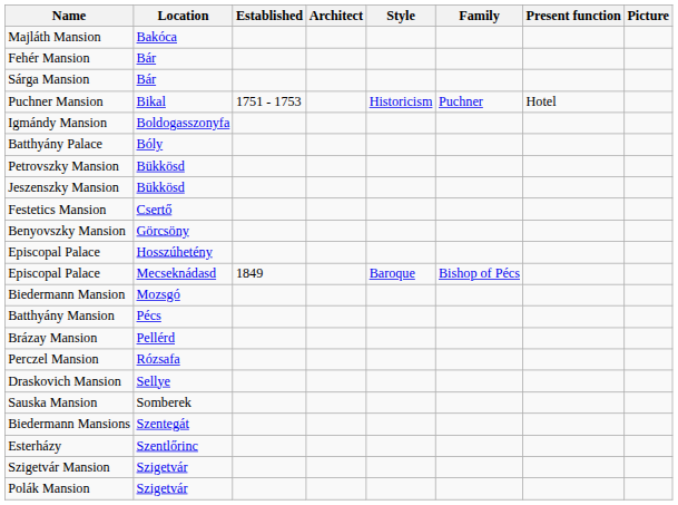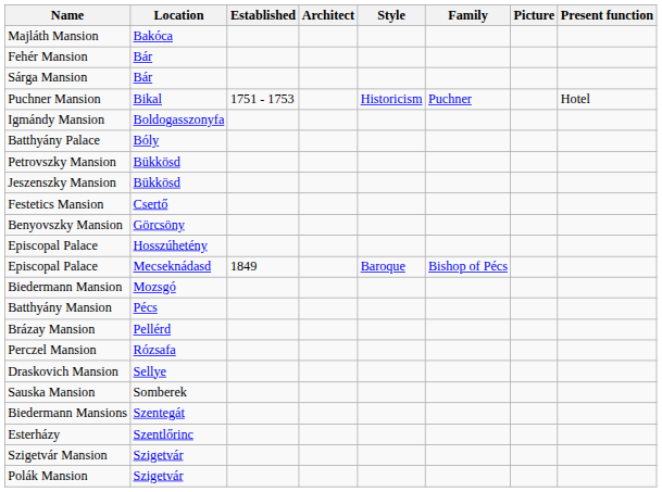 <table class="sortable wikitable">
 <tr>
 <th>Name</th>
 <th>Location</th>
 <th>Established</th>
 <th>Architect</th>
 <th>Style</th>
 <th>Family</th>
+<th>Picture</th>
 <th>Present function</th>
-<th>Picture</th>
 </tr>
 <tr>
 <td>Majláth Mansion</td>
 <td><a href='#'>Bakóca</a></td>
 <td></td>
 <td></td>
 <td></td>
 <td></td>
 <td></td>
 <td></td>
 </tr>
 <tr>
 <td>Fehér Mansion</td>
 <td><a href='#'>Bár</a></td>
 <td></td>
 <td></td>
 <td></td>
 <td></td>
 <td></td>
 <td></td>
 </tr>
 <tr>
 <td>Sárga Mansion</td>
 <td><a href='#'>Bár</a></td>
 <td></td>
 <td></td>
 <td></td>
 <td></td>
 <td></td>
 <td></td>
 </tr>
 <tr>
 <td>Puchner Mansion</td>
 <td><a href='#'>Bikal</a></td>
 <td>1751 - 1753</td>
 <td></td>
 <td><a href='#'>Historicism</a></td>
 <td><a href='#'>Puchner</a></td>
+<td></td>
 <td>Hotel</td>
-<td></td>
 </tr>
 <tr>
 <td>Igmándy Mansion</td>
 <td><a href='#'>Boldogasszonyfa</a></td>
 <td></td>
 <td></td>
 <td></td>
 <td></td>
 <td></td>
 <td></td>
 </tr>
 <tr>
 <td>Batthyány Palace</td>
 <td><a href='#'>Bóly</a></td>
 <td></td>
 <td></td>
 <td></td>
 <td></td>
 <td></td>
 <td></td>
 </tr>
 <tr>
 <td>Petrovszky Mansion</td>
 <td><a href='#'>Bükkösd</a></td>
 <td></td>
 <td></td>
 <td></td>
 <td></td>
 <td></td>
 <td></td>
 </tr>
 <tr>
 <td>Jeszenszky Mansion</td>
 <td><a href='#'>Bükkösd</a></td>
 <td></td>
 <td></td>
 <td></td>
 <td></td>
 <td></td>
 <td></td>
 </tr>
 <tr>
 <td>Festetics Mansion</td>
 <td><a href='#'>Csertő</a></td>
 <td></td>
 <td></td>
 <td></td>
 <td></td>
 <td></td>
 <td></td>
 </tr>
 <tr>
 <td>Benyovszky Mansion</td>
 <td><a href='#'>Görcsöny</a></td>
 <td></td>
 <td></td>
 <td></td>
 <td></td>
 <td></td>
 <td></td>
 </tr>
 <tr>
 <td>Episcopal Palace</td>
 <td><a href='#'>Hosszúhetény</a></td>
 <td></td>
 <td></td>
 <td></td>
 <td></td>
 <td></td>
 <td></td>
 </tr>
 <tr>
 <td>Episcopal Palace</td>
 <td><a href='#'>Mecseknádasd</a></td>
 <td>1849</td>
 <td></td>
 <td><a href='#'>Baroque</a></td>
 <td><a href='#'>Bishop of Pécs</a></td>
 <td></td>
 <td></td>
 </tr>
 <tr>
 <td>Biedermann Mansion</td>
 <td><a href='#'>Mozsgó</a></td>
 <td></td>
 <td></td>
 <td></td>
 <td></td>
 <td></td>
 <td></td>
 </tr>
 <tr>
 <td>Batthyány Mansion</td>
 <td><a href='#'>Pécs</a></td>
 <td></td>
 <td></td>
 <td></td>
 <td></td>
 <td></td>
 <td></td>
 </tr>
 <tr>
 <td>Brázay Mansion</td>
 <td><a href='#'>Pellérd</a></td>
 <td></td>
 <td></td>
 <td></td>
 <td></td>
 <td></td>
 <td></td>
 </tr>
 <tr>
 <td>Perczel Mansion</td>
 <td><a href='#'>Rózsafa</a></td>
 <td></td>
 <td></td>
 <td></td>
 <td></td>
 <td></td>
 <td></td>
 </tr>
 <tr>
 <td>Draskovich Mansion</td>
 <td><a href='#'>Sellye</a></td>
 <td></td>
 <td></td>
 <td></td>
 <td></td>
 <td></td>
 <td></td>
 </tr>
 <tr>
 <td>Sauska Mansion</td>
 <td>Somberek</td>
 <td></td>
 <td></td>
 <td></td>
 <td></td>
 <td></td>
 <td></td>
 </tr>
 <tr>
 <td>Biedermann Mansions</td>
 <td><a href='#'>Szentegát</a></td>
 <td></td>
 <td></td>
 <td></td>
 <td></td>
 <td></td>
 <td></td>
 </tr>
 <tr>
 <td>Esterházy</td>
 <td><a href='#'>Szentlőrinc</a></td>
 <td></td>
 <td></td>
 <td></td>
 <td></td>
 <td></td>
 <td></td>
 </tr>
 <tr>
 <td>Szigetvár Mansion</td>
 <td><a href='#'>Szigetvár</a></td>
 <td></td>
 <td></td>
 <td></td>
 <td></td>
 <td></td>
 <td></td>
 </tr>
 <tr>
 <td>Polák Mansion</td>
 <td><a href='#'>Szigetvár</a></td>
 <td></td>
 <td></td>
 <td></td>
 <td></td>
 <td></td>
 <td></td>
 </tr>
 </table>
